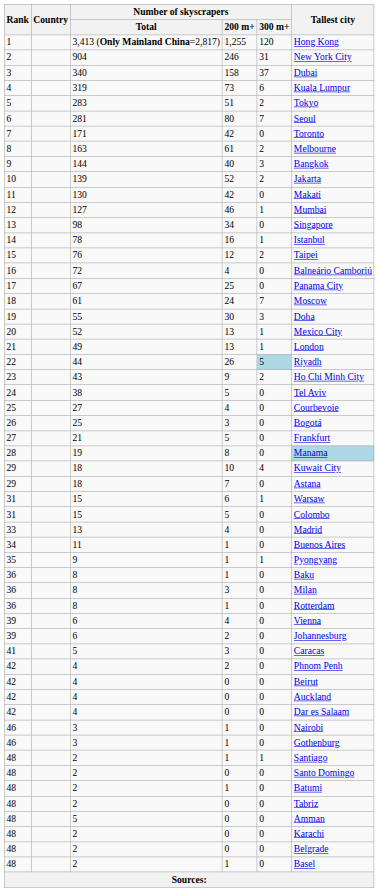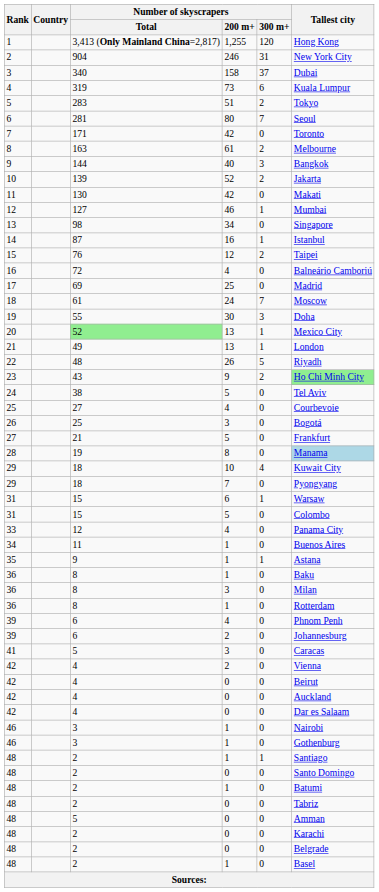 <table class="wikitable sortable defaultcenter col2left col6right">
 <tr>
 <th rowspan="2">Rank</th>
 <th rowspan="2">Country</th>
 <th colspan="3">Number of skyscrapers</th>
 <th rowspan="2">Tallest city</th>
 </tr>
 <tr>
 <th>Total</th>
 <th>200 m+</th>
 <th>300 m+</th>
 </tr>
 <tr>
 <td>1</td>
 <td></td>
 <td>3,413 (<strong>Only Mainland China</strong>=2,817)</td>
 <td>1,255</td>
 <td>120</td>
 <td><a href='#'>Hong Kong</a></td>
 </tr>
 <tr>
 <td>2</td>
 <td></td>
 <td>904</td>
 <td>246</td>
 <td>31</td>
 <td><a href='#'>New York City</a></td>
 </tr>
 <tr>
 <td>3</td>
 <td></td>
 <td>340</td>
 <td>158</td>
 <td>37</td>
 <td><a href='#'>Dubai</a></td>
 </tr>
 <tr>
 <td>4</td>
 <td></td>
 <td>319</td>
 <td>73</td>
 <td>6</td>
 <td><a href='#'>Kuala Lumpur</a></td>
 </tr>
 <tr>
 <td>5</td>
 <td></td>
 <td>283</td>
 <td>51</td>
 <td>2</td>
 <td><a href='#'>Tokyo</a></td>
 </tr>
 <tr>
 <td>6</td>
 <td></td>
 <td>281</td>
 <td>80</td>
 <td>7</td>
 <td><a href='#'>Seoul</a></td>
 </tr>
 <tr>
 <td>7</td>
 <td></td>
 <td>171</td>
 <td>42</td>
 <td>0</td>
 <td><a href='#'>Toronto</a></td>
 </tr>
 <tr>
 <td>8</td>
 <td></td>
 <td>163</td>
 <td>61</td>
 <td>2</td>
 <td><a href='#'>Melbourne</a></td>
 </tr>
 <tr>
 <td>9</td>
 <td></td>
 <td>144</td>
 <td>40</td>
 <td>3</td>
 <td><a href='#'>Bangkok</a></td>
 </tr>
 <tr>
 <td>10</td>
 <td></td>
 <td>139</td>
 <td>52</td>
 <td>2</td>
 <td><a href='#'>Jakarta</a></td>
 </tr>
 <tr>
 <td>11</td>
 <td></td>
 <td>130</td>
 <td>42</td>
 <td>0</td>
 <td><a href='#'>Makati</a></td>
 </tr>
 <tr>
 <td>12</td>
 <td></td>
 <td>127</td>
 <td>46</td>
 <td>1</td>
 <td><a href='#'>Mumbai</a></td>
 </tr>
 <tr>
 <td>13</td>
 <td></td>
 <td>98</td>
 <td>34</td>
 <td>0</td>
 <td><a href='#'>Singapore</a></td>
 </tr>
 <tr>
 <td>14</td>
 <td></td>
-<td>78</td>
+<td>87</td>
 <td>16</td>
 <td>1</td>
 <td><a href='#'>Istanbul</a></td>
 </tr>
 <tr>
 <td>15</td>
 <td></td>
 <td>76</td>
 <td>12</td>
 <td>2</td>
 <td><a href='#'>Taipei</a></td>
 </tr>
 <tr>
 <td>16</td>
 <td></td>
 <td>72</td>
 <td>4</td>
 <td>0</td>
 <td><a href='#'>Balneário Camboriú</a></td>
 </tr>
 <tr>
 <td>17</td>
 <td></td>
-<td>67</td>
+<td>69</td>
 <td>25</td>
 <td>0</td>
-<td><a href='#'>Panama City</a></td>
+<td><a href='#'>Madrid</a></td>
 </tr>
 <tr>
 <td>18</td>
 <td></td>
 <td>61</td>
 <td>24</td>
 <td>7</td>
 <td><a href='#'>Moscow</a></td>
 </tr>
 <tr>
 <td>19</td>
 <td></td>
 <td>55</td>
 <td>30</td>
 <td>3</td>
 <td><a href='#'>Doha</a></td>
 </tr>
 <tr>
 <td>20</td>
 <td></td>
-<td>52</td>
+<td style="background: lightgreen;">52</td>
 <td>13</td>
 <td>1</td>
 <td><a href='#'>Mexico City</a></td>
 </tr>
 <tr>
 <td>21</td>
 <td></td>
 <td>49</td>
 <td>13</td>
 <td>1</td>
 <td><a href='#'>London</a></td>
 </tr>
 <tr>
 <td>22</td>
 <td></td>
-<td>44</td>
+<td>48</td>
 <td>26</td>
-<td style="background: lightblue;">5</td>
+<td>5</td>
 <td><a href='#'>Riyadh</a></td>
 </tr>
 <tr>
 <td>23</td>
 <td></td>
 <td>43</td>
 <td>9</td>
 <td>2</td>
-<td><a href='#'>Ho Chi Minh City</a></td>
+<td style="background: lightgreen;"><a href='#'>Ho Chi Minh City</a></td>
 </tr>
 <tr>
 <td>24</td>
 <td></td>
 <td>38</td>
 <td>5</td>
 <td>0</td>
 <td><a href='#'>Tel Aviv</a></td>
 </tr>
 <tr>
 <td>25</td>
 <td></td>
 <td>27</td>
 <td>4</td>
 <td>0</td>
 <td><a href='#'>Courbevoie</a></td>
 </tr>
 <tr>
 <td>26</td>
 <td></td>
 <td>25</td>
 <td>3</td>
 <td>0</td>
 <td><a href='#'>Bogotá</a></td>
 </tr>
 <tr>
 <td>27</td>
 <td></td>
 <td>21</td>
 <td>5</td>
 <td>0</td>
 <td><a href='#'>Frankfurt</a></td>
 </tr>
 <tr>
 <td>28</td>
 <td></td>
 <td>19</td>
 <td>8</td>
 <td>0</td>
 <td style="background: lightblue;"><a href='#'>Manama</a></td>
 </tr>
 <tr>
 <td>29</td>
 <td></td>
 <td>18</td>
 <td>10</td>
 <td>4</td>
 <td><a href='#'>Kuwait City</a></td>
 </tr>
 <tr>
 <td>29</td>
 <td></td>
 <td>18</td>
 <td>7</td>
 <td>0</td>
-<td><a href='#'>Astana</a></td>
+<td><a href='#'>Pyongyang</a></td>
 </tr>
 <tr>
 <td>31</td>
 <td></td>
 <td>15</td>
 <td>6</td>
 <td>1</td>
 <td><a href='#'>Warsaw</a></td>
 </tr>
 <tr>
 <td>31</td>
 <td></td>
 <td>15</td>
 <td>5</td>
 <td>0</td>
 <td><a href='#'>Colombo</a></td>
 </tr>
 <tr>
 <td>33</td>
 <td></td>
-<td>13</td>
+<td>12</td>
 <td>4</td>
 <td>0</td>
-<td><a href='#'>Madrid</a></td>
+<td><a href='#'>Panama City</a></td>
 </tr>
 <tr>
 <td>34</td>
 <td></td>
 <td>11</td>
 <td>1</td>
 <td>0</td>
 <td><a href='#'>Buenos Aires</a></td>
 </tr>
 <tr>
 <td>35</td>
 <td></td>
 <td>9</td>
 <td>1</td>
 <td>1</td>
-<td><a href='#'>Pyongyang</a></td>
+<td><a href='#'>Astana</a></td>
 </tr>
 <tr>
 <td>36</td>
 <td></td>
 <td>8</td>
 <td>1</td>
 <td>0</td>
 <td><a href='#'>Baku</a></td>
 </tr>
 <tr>
 <td>36</td>
 <td></td>
 <td>8</td>
 <td>3</td>
 <td>0</td>
 <td><a href='#'>Milan</a></td>
 </tr>
 <tr>
 <td>36</td>
 <td></td>
 <td>8</td>
 <td>1</td>
 <td>0</td>
 <td><a href='#'>Rotterdam</a></td>
 </tr>
 <tr>
 <td>39</td>
 <td></td>
 <td>6</td>
 <td>4</td>
 <td>0</td>
-<td><a href='#'>Vienna</a></td>
+<td><a href='#'>Phnom Penh</a></td>
 </tr>
 <tr>
 <td>39</td>
 <td></td>
 <td>6</td>
 <td>2</td>
 <td>0</td>
 <td><a href='#'>Johannesburg</a></td>
 </tr>
 <tr>
 <td>41</td>
 <td></td>
 <td>5</td>
 <td>3</td>
 <td>0</td>
 <td><a href='#'>Caracas</a></td>
 </tr>
 <tr>
 <td>42</td>
 <td></td>
 <td>4</td>
 <td>2</td>
 <td>0</td>
-<td><a href='#'>Phnom Penh</a></td>
+<td><a href='#'>Vienna</a></td>
 </tr>
 <tr>
 <td>42</td>
 <td></td>
 <td>4</td>
 <td>0</td>
 <td>0</td>
 <td><a href='#'>Beirut</a></td>
 </tr>
 <tr>
 <td>42</td>
 <td></td>
 <td>4</td>
 <td>0</td>
 <td>0</td>
 <td><a href='#'>Auckland</a></td>
 </tr>
 <tr>
 <td>42</td>
 <td></td>
 <td>4</td>
 <td>0</td>
 <td>0</td>
 <td><a href='#'>Dar es Salaam</a></td>
 </tr>
 <tr>
 <td>46</td>
 <td></td>
 <td>3</td>
 <td>1</td>
 <td>0</td>
 <td><a href='#'>Nairobi</a></td>
 </tr>
 <tr>
 <td>46</td>
 <td></td>
 <td>3</td>
 <td>1</td>
 <td>0</td>
 <td><a href='#'>Gothenburg</a></td>
 </tr>
 <tr>
 <td>48</td>
 <td></td>
 <td>2</td>
 <td>1</td>
 <td>1</td>
 <td><a href='#'>Santiago</a></td>
 </tr>
 <tr>
 <td>48</td>
 <td></td>
 <td>2</td>
 <td>0</td>
 <td>0</td>
 <td><a href='#'>Santo Domingo</a></td>
 </tr>
 <tr>
 <td>48</td>
 <td></td>
 <td>2</td>
 <td>1</td>
 <td>0</td>
 <td><a href='#'>Batumi</a></td>
 </tr>
 <tr>
 <td>48</td>
 <td></td>
 <td>2</td>
 <td>0</td>
 <td>0</td>
 <td><a href='#'>Tabriz</a></td>
 </tr>
 <tr>
 <td>48</td>
 <td></td>
 <td>5</td>
 <td>0</td>
 <td>0</td>
 <td><a href='#'>Amman</a></td>
 </tr>
 <tr>
 <td>48</td>
 <td></td>
 <td>2</td>
 <td>0</td>
 <td>0</td>
 <td><a href='#'>Karachi</a></td>
 </tr>
 <tr>
 <td>48</td>
 <td></td>
 <td>2</td>
 <td>0</td>
 <td>0</td>
 <td><a href='#'>Belgrade</a></td>
 </tr>
 <tr>
 <td>48</td>
 <td></td>
 <td>2</td>
 <td>1</td>
 <td>0</td>
 <td><a href='#'>Basel</a></td>
 </tr>
 <tr>
 <th colspan="6">Sources:</th>
 </tr>
 </table>
